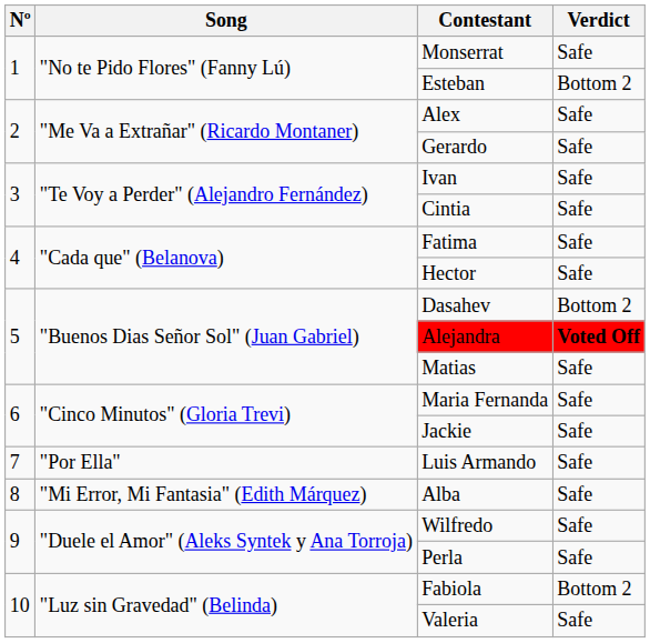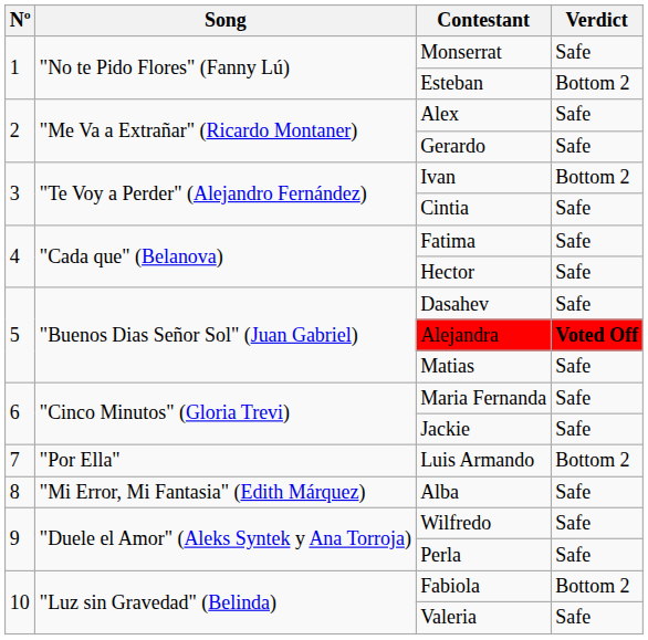 <table class="wikitable sortable">
 <tr>
 <th>Nº</th>
 <th>Song</th>
 <th>Contestant</th>
 <th>Verdict</th>
 </tr>
 <tr>
 <td Rowspan=2>1</td>
 <td Rowspan=2>"No te Pido Flores" (Fanny Lú)</td>
 <td>Monserrat</td>
 <td>Safe</td>
 </tr>
 <tr>
 <td>Esteban</td>
 <td>Bottom 2</td>
 </tr>
 <tr>
 <td Rowspan=2>2</td>
 <td Rowspan=2>"Me Va a Extrañar" (<a href='#'>Ricardo Montaner</a>)</td>
 <td>Alex</td>
 <td>Safe</td>
 </tr>
 <tr>
 <td>Gerardo</td>
 <td>Safe</td>
 </tr>
 <tr>
 <td Rowspan=2>3</td>
 <td Rowspan=2>"Te Voy a Perder" (<a href='#'>Alejandro Fernández</a>)</td>
 <td>Ivan</td>
-<td>Safe</td>
+<td>Bottom 2</td>
 </tr>
 <tr>
 <td>Cintia</td>
 <td>Safe</td>
 </tr>
 <tr>
 <td Rowspan=2>4</td>
 <td Rowspan=2>"Cada que" (<a href='#'>Belanova</a>)</td>
 <td>Fatima</td>
 <td>Safe</td>
 </tr>
 <tr>
 <td>Hector</td>
 <td>Safe</td>
 </tr>
 <tr>
 <td Rowspan=3>5</td>
 <td Rowspan=3>"Buenos Dias Señor Sol" (<a href='#'>Juan Gabriel</a>)</td>
 <td>Dasahev</td>
-<td>Bottom 2</td>
+<td>Safe</td>
 </tr>
 <tr>
 <td bgcolor="red">Alejandra</td>
 <td bgcolor="red"><strong>Voted Off</strong></td>
 </tr>
 <tr>
 <td>Matias</td>
 <td>Safe</td>
 </tr>
 <tr>
 <td Rowspan=2>6</td>
 <td Rowspan=2>"Cinco Minutos" (<a href='#'>Gloria Trevi</a>)</td>
 <td>Maria Fernanda</td>
 <td>Safe</td>
 </tr>
 <tr>
 <td>Jackie</td>
 <td>Safe</td>
 </tr>
 <tr>
 <td>7</td>
 <td>"Por Ella"</td>
 <td>Luis Armando</td>
-<td>Safe</td>
+<td>Bottom 2</td>
 </tr>
 <tr>
 <td>8</td>
 <td>"Mi Error, Mi Fantasia" (<a href='#'>Edith Márquez</a>)</td>
 <td>Alba</td>
 <td>Safe</td>
 </tr>
 <tr>
 <td Rowspan=2>9</td>
 <td Rowspan=2>"Duele el Amor" (<a href='#'>Aleks Syntek</a> y <a href='#'>Ana Torroja</a>)</td>
 <td>Wilfredo</td>
 <td>Safe</td>
 </tr>
 <tr>
 <td>Perla</td>
 <td>Safe</td>
 </tr>
 <tr>
 <td Rowspan=2>10</td>
 <td Rowspan=2>"Luz sin Gravedad" (<a href='#'>Belinda</a>)</td>
 <td>Fabiola</td>
 <td>Bottom 2</td>
 </tr>
 <tr>
 <td>Valeria</td>
 <td>Safe</td>
 </tr>
 </table>
